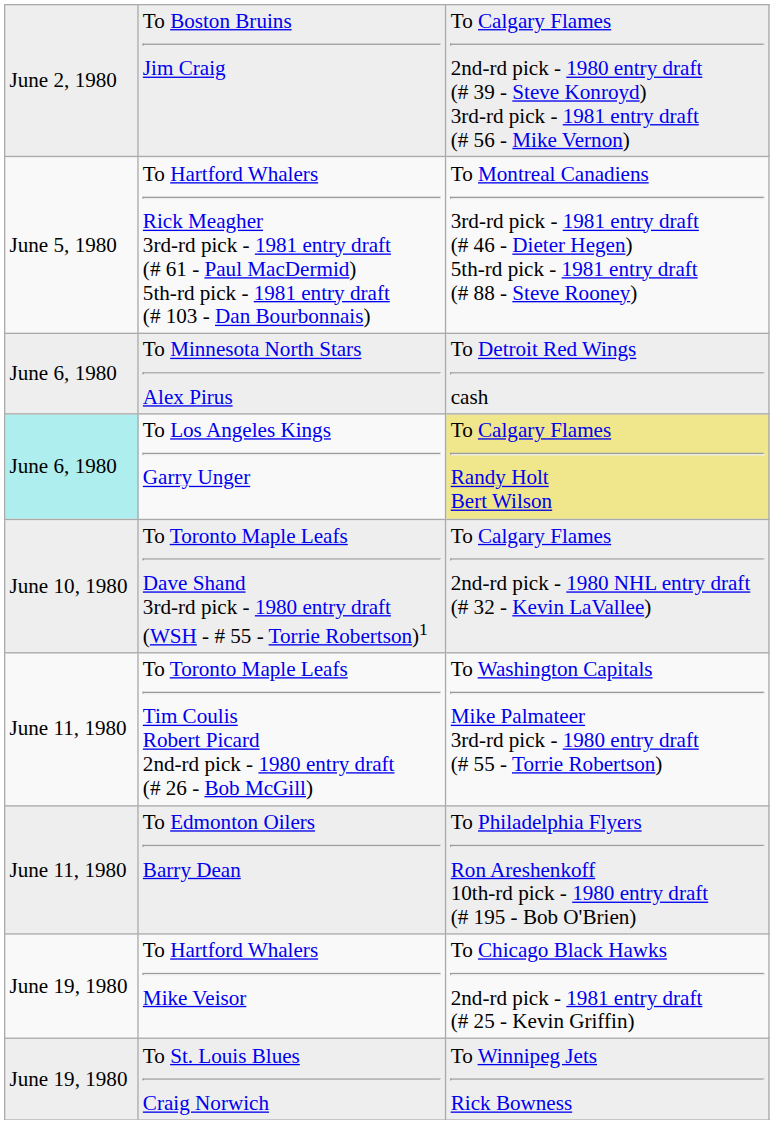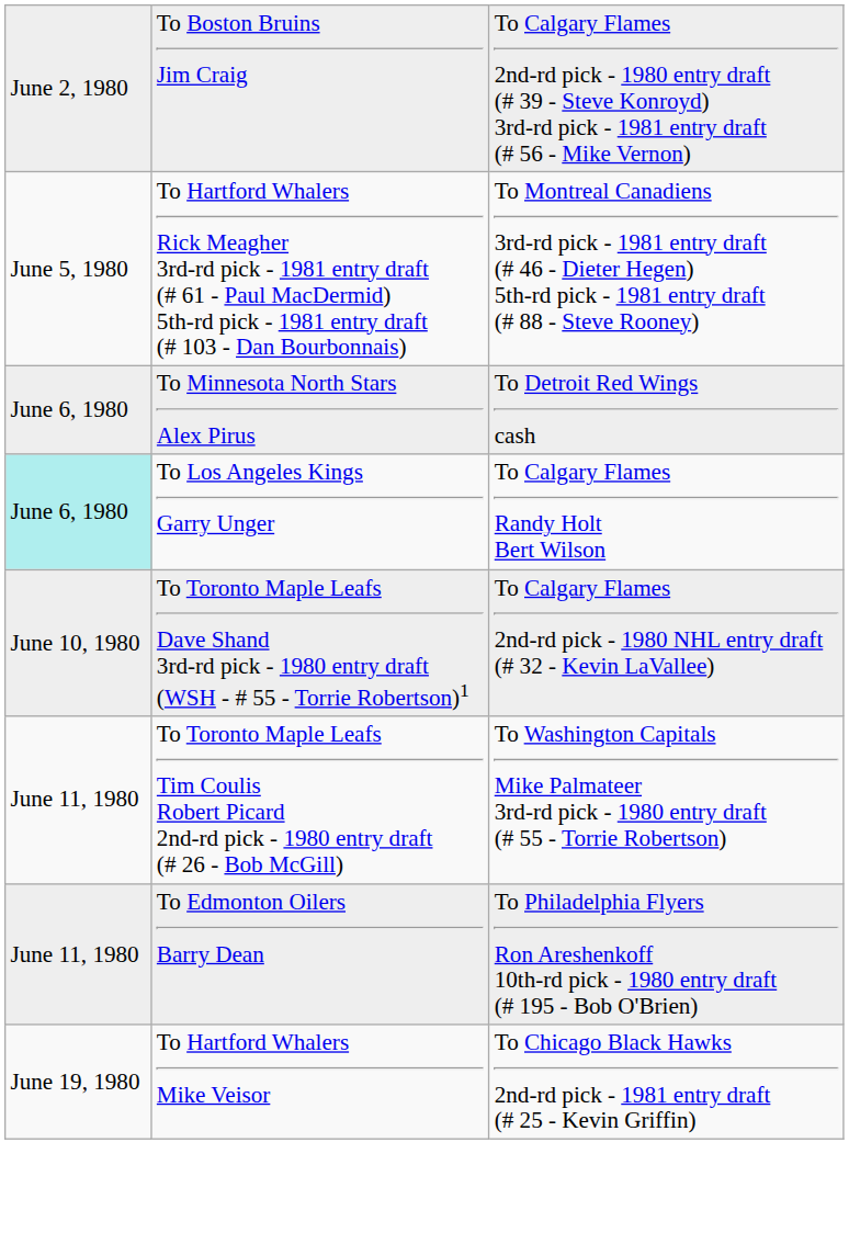 <table class="wikitable" style="border:1px solid #999; width:580px;">
 <tr style="background:#eee;">
 <td>June 2, 1980</td>
 <td valign="top">To <a href='#'>Boston Bruins</a><hr><a href='#'>Jim Craig</a></td>
 <td valign="top">To <a href='#'>Calgary Flames</a><hr>2nd-rd pick - <a href='#'>1980 entry draft</a><br>(# 39 - <a href='#'>Steve Konroyd</a>)<br>3rd-rd pick - <a href='#'>1981 entry draft</a><br>(# 56 - <a href='#'>Mike Vernon</a>)</td>
 </tr>
 <tr>
 <td>June 5, 1980</td>
 <td valign="top">To <a href='#'>Hartford Whalers</a><hr><a href='#'>Rick Meagher</a><br>3rd-rd pick - <a href='#'>1981 entry draft</a><br>(# 61 - <a href='#'>Paul MacDermid</a>)<br>5th-rd pick - <a href='#'>1981 entry draft</a><br>(# 103 - <a href='#'>Dan Bourbonnais</a>)</td>
 <td valign="top">To <a href='#'>Montreal Canadiens</a><hr>3rd-rd pick - <a href='#'>1981 entry draft</a><br>(# 46 - <a href='#'>Dieter Hegen</a>)<br>5th-rd pick - <a href='#'>1981 entry draft</a><br>(# 88 - <a href='#'>Steve Rooney</a>)</td>
 </tr>
 <tr style="background:#eee;">
 <td>June 6, 1980</td>
 <td valign="top">To <a href='#'>Minnesota North Stars</a><hr><a href='#'>Alex Pirus</a></td>
 <td valign="top">To <a href='#'>Detroit Red Wings</a><hr>cash</td>
 </tr>
 <tr>
 <td style="background: paleturquoise;">June 6, 1980</td>
 <td valign="top">To <a href='#'>Los Angeles Kings</a><hr><a href='#'>Garry Unger</a></td>
-<td valign="top" style="background: khaki;">To <a href='#'>Calgary Flames</a><hr><a href='#'>Randy Holt</a><br><a href='#'>Bert Wilson</a></td>
+<td valign="top">To <a href='#'>Calgary Flames</a><hr><a href='#'>Randy Holt</a><br><a href='#'>Bert Wilson</a></td>
 </tr>
 <tr style="background:#eee;">
 <td>June 10, 1980</td>
 <td valign="top">To <a href='#'>Toronto Maple Leafs</a><hr><a href='#'>Dave Shand</a><br>3rd-rd pick - <a href='#'>1980 entry draft</a><br>(<a href='#'>WSH</a> - # 55 - <a href='#'>Torrie Robertson</a>)<sup>1</sup></td>
 <td valign="top">To <a href='#'>Calgary Flames</a><hr>2nd-rd pick - <a href='#'>1980 NHL entry draft</a><br>(# 32 - <a href='#'>Kevin LaVallee</a>)</td>
 </tr>
 <tr>
 <td>June 11, 1980</td>
 <td valign="top">To <a href='#'>Toronto Maple Leafs</a><hr><a href='#'>Tim Coulis</a><br><a href='#'>Robert Picard</a><br>2nd-rd pick - <a href='#'>1980 entry draft</a><br>(# 26 - <a href='#'>Bob McGill</a>)</td>
 <td valign="top">To <a href='#'>Washington Capitals</a><hr><a href='#'>Mike Palmateer</a><br>3rd-rd pick - <a href='#'>1980 entry draft</a><br>(# 55 - <a href='#'>Torrie Robertson</a>)</td>
 </tr>
 <tr style="background:#eee;">
 <td>June 11, 1980</td>
 <td valign="top">To <a href='#'>Edmonton Oilers</a><hr><a href='#'>Barry Dean</a></td>
 <td valign="top">To <a href='#'>Philadelphia Flyers</a><hr><a href='#'>Ron Areshenkoff</a><br>10th-rd pick - <a href='#'>1980 entry draft</a><br>(# 195 - Bob O'Brien)</td>
 </tr>
 <tr>
 <td>June 19, 1980</td>
 <td valign="top">To <a href='#'>Hartford Whalers</a><hr><a href='#'>Mike Veisor</a></td>
 <td valign="top">To <a href='#'>Chicago Black Hawks</a><hr>2nd-rd pick - <a href='#'>1981 entry draft</a><br>(# 25 - Kevin Griffin)</td>
 </tr>
-<tr style="background:#eee;">
-<td>June 19, 1980</td>
-<td valign="top">To <a href='#'>St. Louis Blues</a><hr><a href='#'>Craig Norwich</a></td>
-<td valign="top">To <a href='#'>Winnipeg Jets</a><hr><a href='#'>Rick Bowness</a></td>
-</tr>
 </table>
